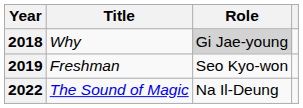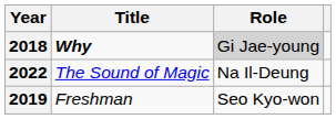 <table class="wikitable plainrowheaders sortable">
 <tr>
 <th scope="col">Year</th>
 <th scope="col">Title</th>
 <th scope="col">Role</th>
 <th scope="col" class="unsortable"></th>
 </tr>
 <tr>
 <th scope="row">2018</th>
-<td><em>Why</em></td>
+<td><strong><em>Why</em></strong></td>
 <td style="background: lightgrey;">Gi Jae-young</td>
+<td style="text-align:center"></td>
+</tr>
+<tr>
+<th scope="row">2022</th>
+<td><em><a href='#'>The Sound of Magic</a></em></td>
+<td>Na Il-Deung</td>
 <td style="text-align:center"></td>
 </tr>
 <tr>
 <th scope="row">2019</th>
 <td><em>Freshman</em></td>
 <td>Seo Kyo-won</td>
 <td style="text-align:center"></td>
 </tr>
-<tr>
-<th scope="row">2022</th>
-<td><em><a href='#'>The Sound of Magic</a></em></td>
-<td>Na Il-Deung</td>
-<td style="text-align:center"></td>
-</tr>
 </table>
